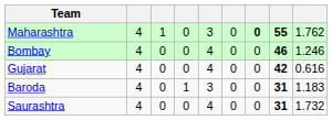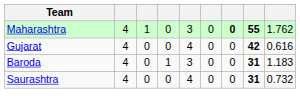 <table class="wikitable" style="text-align:center">
 <tr>
 <th style="width:160px">Team</th>
 <th style="width:25px"></th>
 <th style="width:25px"></th>
 <th style="width:25px"></th>
 <th style="width:25px"></th>
 <th style="width:25px"></th>
 <th style="width:25px"></th>
 <th style="width:25px"></th>
 <th style="width:25px;"></th>
 </tr>
 <tr style="background:#cfc;">
 <td style="text-align:left"><a href='#'>Maharashtra</a></td>
 <td>4</td>
 <td>1</td>
 <td>0</td>
 <td>3</td>
 <td>0</td>
 <td><strong>0</strong></td>
 <td><strong>55</strong></td>
 <td>1.762</td>
-</tr>
-<tr style="background:#cfc;">
-<td style="text-align:left"><a href='#'>Bombay</a></td>
-<td>4</td>
-<td>0</td>
-<td>0</td>
-<td>4</td>
-<td>0</td>
-<td>0</td>
-<td><strong>46</strong></td>
-<td>1.246</td>
 </tr>
 <tr>
 <td style="text-align:left"><a href='#'>Gujarat</a></td>
 <td>4</td>
 <td>0</td>
 <td>0</td>
 <td>4</td>
 <td>0</td>
 <td>0</td>
 <td><strong>42</strong></td>
 <td>0.616</td>
 </tr>
 <tr>
 <td style="text-align:left"><a href='#'>Baroda</a></td>
 <td>4</td>
 <td>0</td>
 <td>1</td>
 <td>3</td>
 <td>0</td>
 <td>0</td>
 <td><strong>31</strong></td>
 <td>1.183</td>
 </tr>
 <tr>
 <td style="text-align:left"><a href='#'>Saurashtra</a></td>
 <td>4</td>
 <td>0</td>
 <td>0</td>
 <td>4</td>
 <td>0</td>
 <td>0</td>
 <td><strong>31</strong></td>
-<td>1.732</td>
+<td>0.732</td>
 </tr>
 </table>
